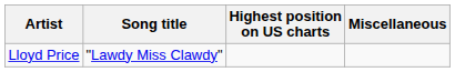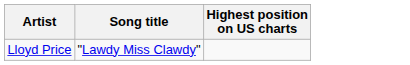 <table class="wikitable sortable">
 <tr>
 <th>Artist</th>
 <th>Song title</th>
 <th>Highest position<br> on US charts</th>
-<th>Miscellaneous</th>
 </tr>
 <tr>
 <td><a href='#'>Lloyd Price</a></td>
 <td>"<a href='#'>Lawdy Miss Clawdy</a>"</td>
 <td></td>
-<td></td>
 </tr>
 </table>
